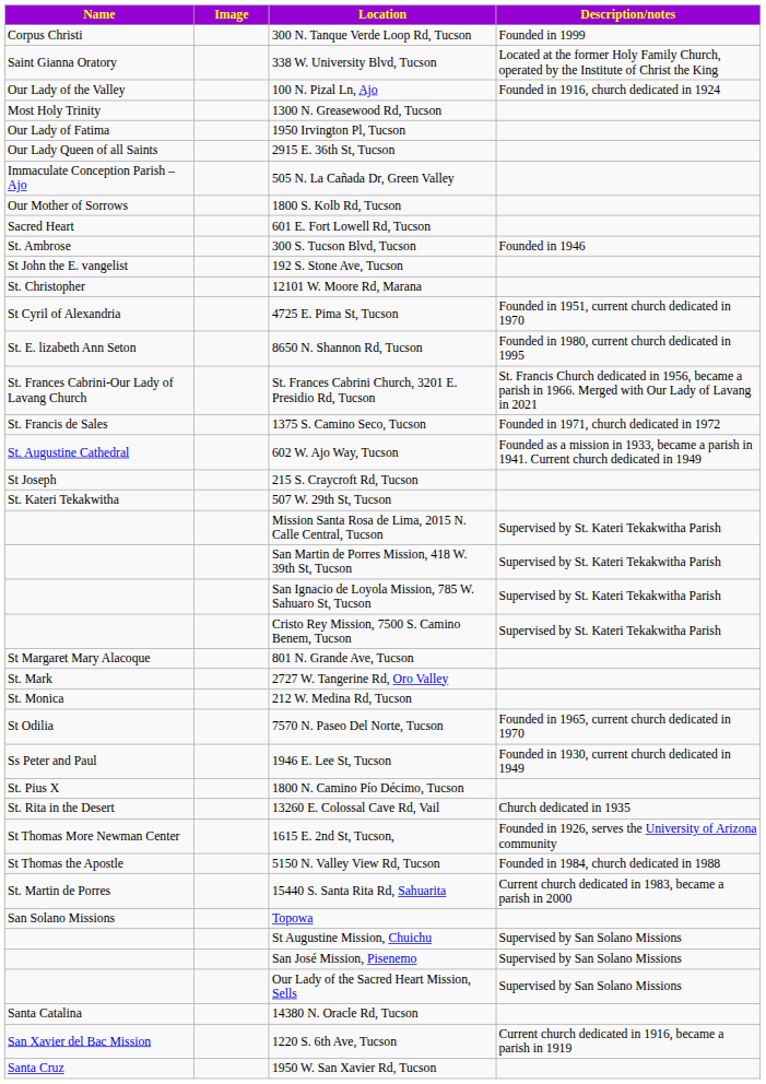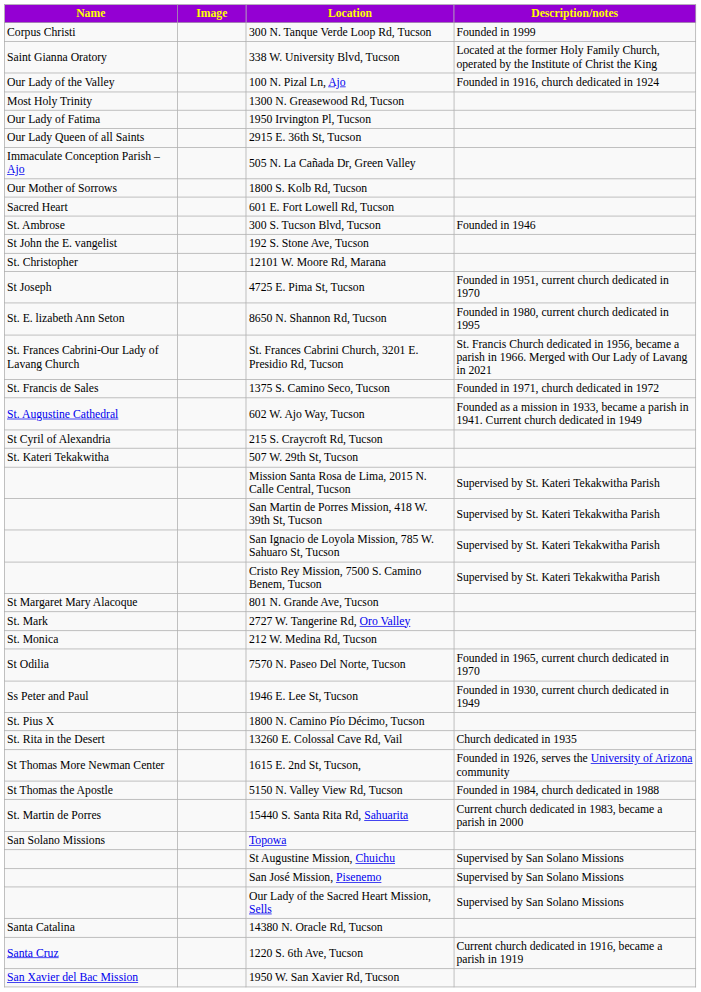 <table class="wikitable sortable" style="width:75%">
 <tr>
 <th width="25%" style="background:darkviolet; color:yellow;"><strong>Name</strong></th>
 <th width="10%" style="background:darkviolet; color:yellow;"><strong>Image</strong></th>
 <th width="30%" style="background:darkviolet; color:yellow;"><strong>Location</strong></th>
 <th width="35%" style="background:darkviolet; color:yellow;"><strong>Description/notes</strong></th>
 </tr>
 <tr>
 <td>Corpus Christi</td>
 <td></td>
 <td>300 N. Tanque Verde Loop Rd, Tucson</td>
 <td>Founded in 1999</td>
 </tr>
 <tr>
 <td>Saint Gianna Oratory</td>
 <td></td>
 <td>338 W.  University Blvd, Tucson</td>
 <td>Located at the former Holy Family Church, operated by the Institute of Christ the King</td>
 </tr>
 <tr>
 <td>Our Lady of the Valley</td>
 <td></td>
 <td>100 N. Pizal Ln, <a href='#'>Ajo</a></td>
 <td>Founded in 1916, church dedicated in 1924</td>
 </tr>
 <tr>
 <td>Most Holy Trinity</td>
 <td></td>
 <td>1300 N. Greasewood Rd, Tucson</td>
 <td></td>
 </tr>
 <tr>
 <td>Our Lady of Fatima</td>
 <td></td>
 <td>1950 Irvington Pl, Tucson</td>
 <td></td>
 </tr>
 <tr>
 <td>Our Lady Queen of all Saints</td>
 <td></td>
 <td>2915 E. 36th St, Tucson</td>
 <td></td>
 </tr>
 <tr>
 <td>Immaculate Conception Parish – <a href='#'>Ajo</a></td>
 <td></td>
 <td>505 N. La Cañada Dr, Green Valley</td>
 <td></td>
 </tr>
 <tr>
 <td>Our Mother of Sorrows</td>
 <td></td>
 <td>1800 S. Kolb Rd, Tucson</td>
 <td></td>
 </tr>
 <tr>
 <td>Sacred Heart</td>
 <td></td>
 <td>601 E.  Fort Lowell Rd, Tucson</td>
 <td></td>
 </tr>
 <tr>
 <td>St. Ambrose</td>
 <td></td>
 <td>300 S. Tucson Blvd, Tucson</td>
 <td>Founded in 1946</td>
 </tr>
 <tr>
 <td>St John the E. vangelist</td>
 <td></td>
 <td>192 S. Stone Ave, Tucson</td>
 <td></td>
 </tr>
 <tr>
 <td>St. Christopher</td>
 <td></td>
 <td>12101 W.  Moore Rd, Marana</td>
 <td></td>
 </tr>
 <tr>
-<td>St Cyril of Alexandria</td>
+<td>St Joseph</td>
 <td></td>
 <td>4725 E. Pima St, Tucson</td>
 <td>Founded in 1951, current church dedicated in 1970</td>
 </tr>
 <tr>
 <td>St. E. lizabeth Ann Seton</td>
 <td></td>
 <td>8650 N. Shannon Rd, Tucson</td>
 <td>Founded in 1980, current church dedicated in 1995</td>
 </tr>
 <tr>
 <td>St. Frances Cabrini-Our Lady of Lavang Church</td>
 <td></td>
 <td>St. Frances Cabrini Church, 3201 E. Presidio Rd, Tucson</td>
 <td>St. Francis Church dedicated in 1956, became a parish in 1966.  Merged with Our Lady of Lavang in 2021</td>
 </tr>
 <tr>
 <td>St. Francis de Sales</td>
 <td></td>
 <td>1375 S. Camino Seco, Tucson</td>
 <td>Founded in 1971, church dedicated in 1972</td>
 </tr>
 <tr>
 <td><a href='#'>St. Augustine Cathedral</a></td>
 <td></td>
 <td>602 W.  Ajo Way, Tucson</td>
 <td>Founded as a mission in 1933, became a parish in 1941. Current church dedicated in 1949</td>
 </tr>
 <tr>
-<td>St Joseph</td>
+<td>St Cyril of Alexandria</td>
 <td></td>
 <td>215 S. Craycroft Rd, Tucson</td>
 <td></td>
 </tr>
 <tr>
 <td>St. Kateri Tekakwitha</td>
 <td></td>
 <td>507 W.  29th St, Tucson</td>
 <td></td>
 </tr>
 <tr>
 <td></td>
 <td></td>
 <td>Mission Santa Rosa de Lima, 2015 N. Calle Central, Tucson</td>
 <td>Supervised by St. Kateri Tekakwitha Parish</td>
 </tr>
 <tr>
 <td></td>
 <td></td>
 <td>San Martin de Porres Mission,  418 W. 39th St, Tucson</td>
 <td>Supervised by St. Kateri Tekakwitha Parish</td>
 </tr>
 <tr>
 <td></td>
 <td></td>
 <td>San Ignacio de Loyola Mission, 785 W. Sahuaro St, Tucson</td>
 <td>Supervised by St. Kateri Tekakwitha Parish</td>
 </tr>
 <tr>
 <td></td>
 <td></td>
 <td>Cristo Rey Mission, 7500 S. Camino Benem, Tucson</td>
 <td>Supervised by St. Kateri Tekakwitha Parish</td>
 </tr>
 <tr>
 <td>St Margaret Mary Alacoque</td>
 <td></td>
 <td>801 N. Grande Ave, Tucson</td>
 <td></td>
 </tr>
 <tr>
 <td>St. Mark</td>
 <td></td>
 <td>2727 W. Tangerine Rd, <a href='#'>Oro Valley</a></td>
 <td></td>
 </tr>
 <tr>
 <td>St. Monica</td>
 <td></td>
 <td>212 W. Medina Rd, Tucson</td>
 <td></td>
 </tr>
 <tr>
 <td>St Odilia</td>
 <td></td>
 <td>7570 N. Paseo Del Norte, Tucson</td>
 <td>Founded in 1965, current church dedicated in 1970</td>
 </tr>
 <tr>
 <td>Ss Peter and Paul</td>
 <td></td>
 <td>1946 E. Lee St, Tucson</td>
 <td>Founded in 1930, current church dedicated in 1949</td>
 </tr>
 <tr>
 <td>St. Pius X</td>
 <td></td>
 <td>1800 N. Camino Pío Décimo, Tucson</td>
 <td></td>
 </tr>
 <tr>
 <td>St. Rita in the Desert</td>
 <td></td>
 <td>13260 E.  Colossal Cave Rd, Vail</td>
 <td>Church dedicated in 1935</td>
 </tr>
 <tr>
 <td>St Thomas More Newman Center</td>
 <td></td>
 <td>1615 E. 2nd St, Tucson,</td>
 <td>Founded in 1926, serves the <a href='#'>University of Arizona</a> community</td>
 </tr>
 <tr>
 <td>St Thomas the Apostle</td>
 <td></td>
 <td>5150 N. Valley View Rd, Tucson</td>
 <td>Founded in 1984, church dedicated in 1988</td>
 </tr>
 <tr>
 <td>St. Martin de Porres</td>
 <td></td>
 <td>15440 S. Santa Rita Rd, <a href='#'>Sahuarita</a></td>
 <td>Current church dedicated in 1983, became a parish in 2000</td>
 </tr>
 <tr>
 <td>San Solano Missions</td>
 <td></td>
 <td><a href='#'>Topowa</a></td>
 <td></td>
 </tr>
 <tr>
 <td></td>
 <td></td>
 <td>St Augustine Mission, <a href='#'>Chuichu</a></td>
 <td>Supervised by San Solano Missions</td>
 </tr>
 <tr>
 <td></td>
 <td></td>
 <td>San José Mission, <a href='#'>Pisenemo</a></td>
 <td>Supervised by San Solano Missions</td>
 </tr>
 <tr>
 <td></td>
 <td></td>
 <td>Our Lady of the Sacred Heart Mission, <a href='#'>Sells</a></td>
 <td>Supervised by San Solano Missions</td>
 </tr>
 <tr>
 <td>Santa Catalina</td>
 <td></td>
 <td>14380 N. Oracle Rd, Tucson</td>
 <td></td>
 </tr>
 <tr>
-<td><a href='#'>San Xavier del Bac Mission</a></td>
+<td><a href='#'>Santa Cruz</a></td>
 <td></td>
 <td>1220 S. 6th Ave, Tucson</td>
 <td>Current church dedicated in 1916, became a parish in 1919</td>
 </tr>
 <tr>
-<td><a href='#'>Santa Cruz</a></td>
+<td><a href='#'>San Xavier del Bac Mission</a></td>
 <td></td>
 <td>1950 W. San Xavier Rd, Tucson</td>
 <td></td>
 </tr>
 </table>
